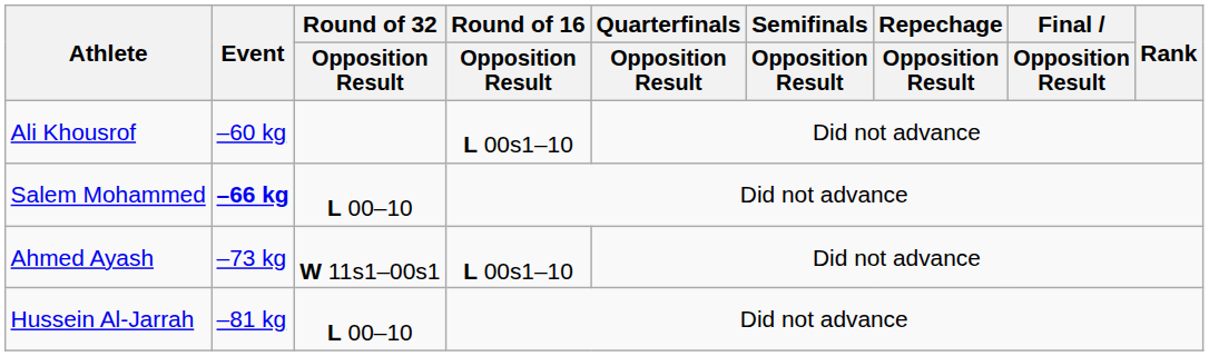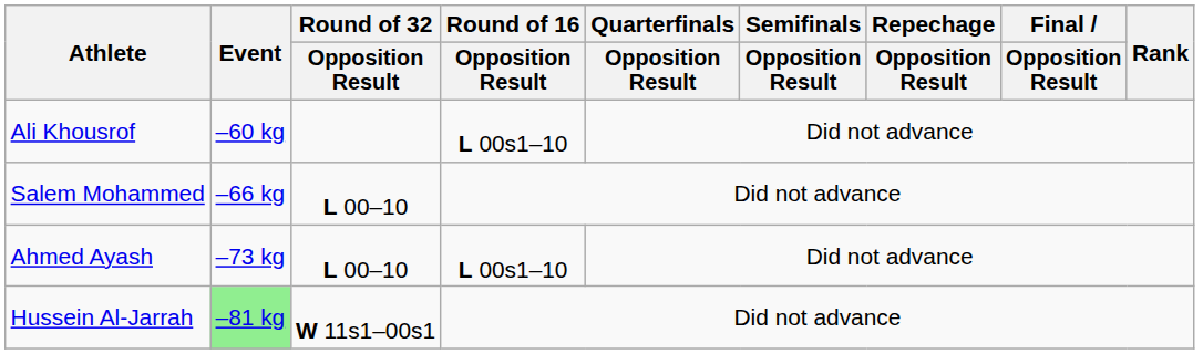 <table class=wikitable style="text-align:center; font-size:90%">
 <tr>
 <th rowspan="2">Athlete</th>
 <th rowspan="2">Event</th>
 <th>Round of 32</th>
 <th>Round of 16</th>
 <th>Quarterfinals</th>
 <th>Semifinals</th>
 <th>Repechage</th>
 <th>Final / </th>
 <th rowspan=2>Rank</th>
 </tr>
 <tr style="font-size:95%">
 <th>Opposition<br>Result</th>
 <th>Opposition<br>Result</th>
 <th>Opposition<br>Result</th>
 <th>Opposition<br>Result</th>
 <th>Opposition<br>Result</th>
 <th>Opposition<br>Result</th>
 </tr>
 <tr>
 <td align=left><a href='#'>Ali Khousrof</a></td>
 <td align=left><a href='#'>–60 kg</a></td>
 <td></td>
 <td><br><strong>L</strong> 00s1–10</td>
 <td colspan=5>Did not advance</td>
 </tr>
 <tr>
 <td align=left><a href='#'>Salem Mohammed</a></td>
-<td align=left><strong><a href='#'>–66 kg</a></strong></td>
+<td align=left><a href='#'>–66 kg</a></td>
 <td><br><strong>L</strong> 00–10</td>
 <td colspan=6>Did not advance</td>
 </tr>
 <tr>
 <td align=left><a href='#'>Ahmed Ayash</a></td>
 <td align=left><a href='#'>–73 kg</a></td>
-<td><br><strong>W</strong> 11s1–00s1</td>
+<td><br><strong>L</strong> 00–10</td>
 <td><br><strong>L</strong> 00s1–10</td>
 <td colspan=5>Did not advance</td>
 </tr>
 <tr>
 <td align=left><a href='#'>Hussein Al-Jarrah</a></td>
-<td align=left><a href='#'>–81 kg</a></td>
-<td><br><strong>L</strong> 00–10</td>
+<td align=left style="background: lightgreen;"><a href='#'>–81 kg</a></td>
+<td><br><strong>W</strong> 11s1–00s1</td>
 <td colspan=6>Did not advance</td>
 </tr>
 </table>
